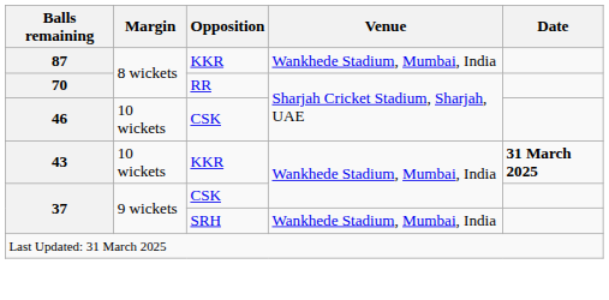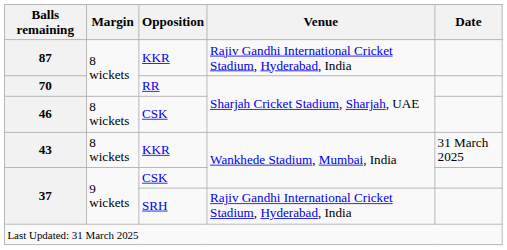 <table class="wikitable">
 <tr>
 <th>Balls remaining</th>
 <th>Margin</th>
 <th>Opposition</th>
 <th>Venue</th>
 <th>Date</th>
 </tr>
 <tr>
 <th>87</th>
 <td rowspan=2>8 wickets</td>
 <td><a href='#'>KKR</a></td>
-<td><a href='#'>Wankhede Stadium</a>, <a href='#'>Mumbai</a>, India</td>
+<td><a href='#'>Rajiv Gandhi International Cricket Stadium</a>, <a href='#'>Hyderabad</a>, India</td>
 <td></td>
 </tr>
 <tr>
 <th>70</th>
 <td><a href='#'>RR</a></td>
 <td rowspan=2><a href='#'>Sharjah Cricket Stadium</a>, <a href='#'>Sharjah</a>, UAE</td>
 <td></td>
 </tr>
 <tr>
 <th>46</th>
-<td>10 wickets</td>
+<td>8 wickets</td>
 <td><a href='#'>CSK</a></td>
 <td></td>
 </tr>
 <tr>
 <th>43</th>
-<td>10 wickets</td>
+<td>8 wickets</td>
 <td><a href='#'>KKR</a></td>
 <td rowspan="2"><a href='#'>Wankhede Stadium</a>, <a href='#'>Mumbai</a>, India</td>
-<td><strong>31 March 2025</strong></td>
+<td>31 March 2025</td>
 </tr>
 <tr>
 <th rowspan="2">37</th>
 <td rowspan="2">9 wickets</td>
 <td><a href='#'>CSK</a></td>
 <td></td>
 </tr>
 <tr>
 <td><a href='#'>SRH</a></td>
-<td><a href='#'>Wankhede Stadium</a>, <a href='#'>Mumbai</a>, India</td>
+<td><a href='#'>Rajiv Gandhi International Cricket Stadium</a>, <a href='#'>Hyderabad</a>, India</td>
 <td></td>
 </tr>
 <tr class="sortbottom">
 <td colspan="5"><small>Last Updated: 31 March 2025</small></td>
 </tr>
 </table>
